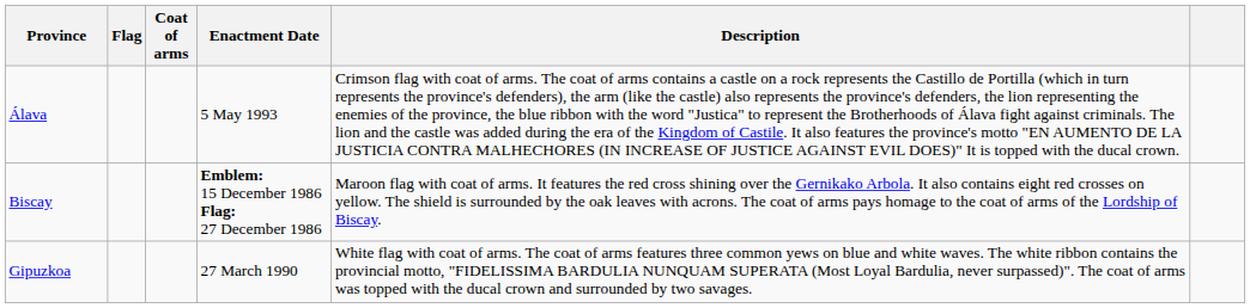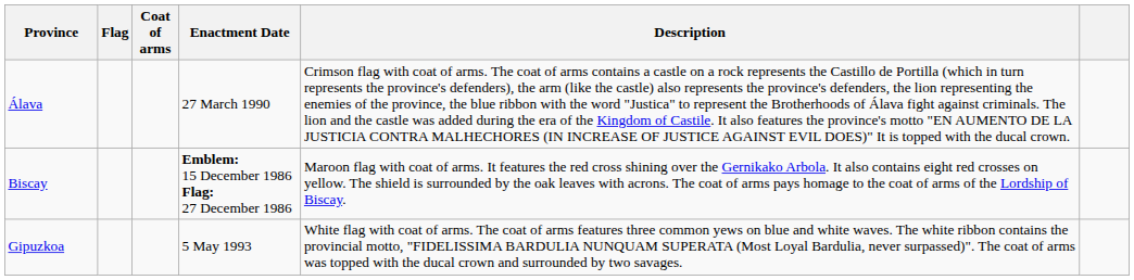 <table class="wikitable">
 <tr>
 <th style="width:12ch;">Province</th>
 <th>Flag</th>
 <th>Coat of arms</th>
 <th style="width:16ch;">Enactment Date</th>
 <th>Description</th>
 <th style="width:6ch;"></th>
 </tr>
 <tr>
 <td><a href='#'>Álava</a></td>
 <td></td>
 <td></td>
-<td>5 May 1993</td>
+<td>27 March 1990</td>
 <td>Crimson flag with coat of arms. The coat of arms contains a castle on a rock represents the Castillo de Portilla (which in turn represents the province's defenders), the arm (like the castle) also represents the province's defenders, the lion representing the enemies of the province, the blue ribbon with the word "Justica" to represent the Brotherhoods of Álava fight against criminals. The lion and the castle was added during the era of the <a href='#'>Kingdom of Castile</a>. It also features the province's motto "EN AUMENTO DE LA JUSTICIA CONTRA MALHECHORES (IN INCREASE OF JUSTICE AGAINST EVIL DOES)" It is topped with the ducal crown.</td>
 <td></td>
 </tr>
 <tr>
 <td><a href='#'>Biscay</a></td>
 <td></td>
 <td></td>
 <td><strong>Emblem:</strong><br>15 December 1986<br><strong>Flag:</strong><br>27 December 1986</td>
 <td>Maroon flag with coat of arms. It features the red cross shining over the <a href='#'>Gernikako Arbola</a>. It also contains eight red crosses on yellow. The shield is surrounded by the oak leaves with acrons. The coat of arms pays homage to the coat of arms of the <a href='#'>Lordship of Biscay</a>.</td>
 <td></td>
 </tr>
 <tr>
 <td><a href='#'>Gipuzkoa</a></td>
 <td></td>
 <td></td>
-<td>27 March 1990</td>
+<td>5 May 1993</td>
 <td>White flag with coat of arms. The coat of arms features three common yews on blue and white waves. The white ribbon contains the provincial motto, "FIDELISSIMA BARDULIA NUNQUAM SUPERATA (Most Loyal Bardulia, never surpassed)". The coat of arms was topped with the ducal crown and surrounded by two savages.</td>
 <td></td>
 </tr>
 </table>
